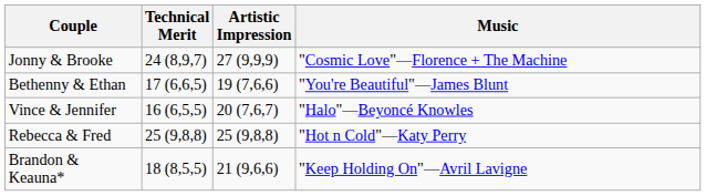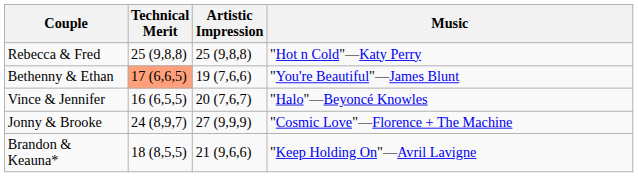 <table class="wikitable" style="width:80%;">
 <tr>
 <th style="width:20%;">Couple</th>
 <th style="width:10%;">Technical Merit</th>
 <th style="width:10%;">Artistic Impression</th>
 <th style="width:60%;">Music</th>
 </tr>
 <tr>
-<td>Jonny & Brooke</td>
-<td>24 (8,9,7)</td>
-<td>27 (9,9,9)</td>
-<td>"<a href='#'>Cosmic Love</a>"—<a href='#'>Florence + The Machine</a></td>
+<td>Rebecca & Fred</td>
+<td>25 (9,8,8)</td>
+<td>25 (9,8,8)</td>
+<td>"<a href='#'>Hot n Cold</a>"—<a href='#'>Katy Perry</a></td>
 </tr>
 <tr>
 <td>Bethenny & Ethan</td>
-<td>17 (6,6,5)</td>
+<td style="background: lightsalmon;">17 (6,6,5)</td>
 <td>19 (7,6,6)</td>
 <td>"<a href='#'>You're Beautiful</a>"—<a href='#'>James Blunt</a></td>
 </tr>
 <tr>
 <td>Vince & Jennifer</td>
 <td>16 (6,5,5)</td>
 <td>20 (7,6,7)</td>
 <td>"<a href='#'>Halo</a>"—<a href='#'>Beyoncé Knowles</a></td>
 </tr>
 <tr>
-<td>Rebecca & Fred</td>
-<td>25 (9,8,8)</td>
-<td>25 (9,8,8)</td>
-<td>"<a href='#'>Hot n Cold</a>"—<a href='#'>Katy Perry</a></td>
+<td>Jonny & Brooke</td>
+<td>24 (8,9,7)</td>
+<td>27 (9,9,9)</td>
+<td>"<a href='#'>Cosmic Love</a>"—<a href='#'>Florence + The Machine</a></td>
 </tr>
 <tr>
 <td>Brandon & Keauna*</td>
 <td>18 (8,5,5)</td>
 <td>21 (9,6,6)</td>
 <td>"<a href='#'>Keep Holding On</a>"—<a href='#'>Avril Lavigne</a></td>
 </tr>
 </table>
